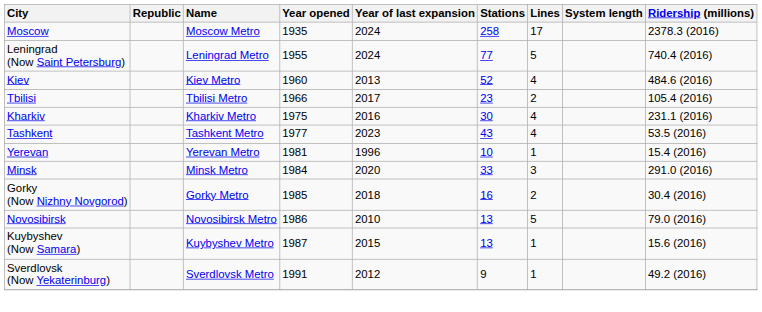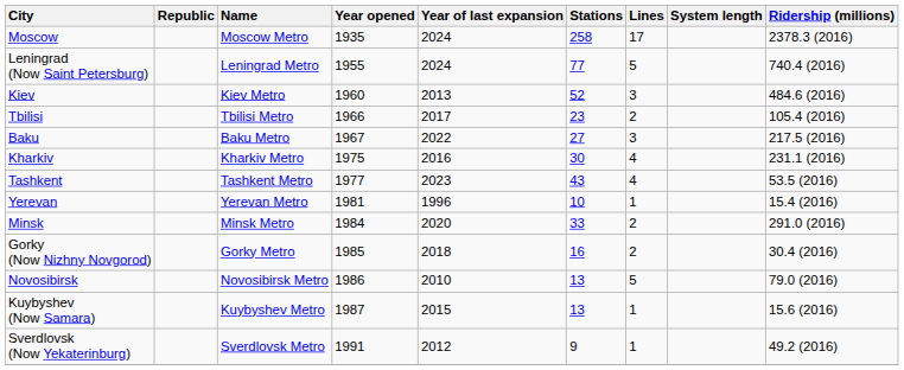 <table class="wikitable sortable">
 <tr>
 <th style="text-align:left;">City</th>
 <th style="text-align:left;">Republic</th>
 <th style="text-align:left;">Name</th>
 <th style="text-align:left;">Year opened</th>
 <th style="text-align:left;">Year of last expansion</th>
 <th style="text-align:left;" data-sort-type="number">Stations</th>
 <th style="text-align:left;" data-sort-type="number">Lines</th>
 <th style="text-align:left;" data-sort-type="number">System length</th>
 <th style="text-align:left;" data-sort-type="number"><a href='#'>Ridership</a> (millions)</th>
 </tr>
 <tr class="sort">
 <td><a href='#'>Moscow</a></td>
 <td></td>
 <td><a href='#'>Moscow Metro</a></td>
 <td>1935</td>
 <td>2024</td>
 <td style="text-align:left"><a href='#'>258</a></td>
 <td>17</td>
 <td></td>
 <td>2378.3 (2016)</td>
 </tr>
 <tr>
 <td>Leningrad<br>(Now <a href='#'>Saint Petersburg</a>)</td>
 <td></td>
 <td><a href='#'>Leningrad Metro</a></td>
 <td>1955</td>
 <td>2024</td>
 <td style="text-align:left"><a href='#'>77</a></td>
 <td>5</td>
 <td></td>
 <td>740.4 (2016)</td>
 </tr>
 <tr>
 <td><a href='#'>Kiev</a></td>
 <td></td>
 <td><a href='#'>Kiev Metro</a></td>
 <td>1960</td>
 <td>2013</td>
 <td style="text-align:left"><a href='#'>52</a></td>
-<td>4</td>
+<td>3</td>
 <td></td>
 <td>484.6 (2016)</td>
 </tr>
 <tr>
 <td><a href='#'>Tbilisi</a></td>
 <td></td>
 <td><a href='#'>Tbilisi Metro</a></td>
 <td>1966</td>
 <td>2017</td>
 <td style="text-align:left"><a href='#'>23</a></td>
 <td>2</td>
 <td></td>
 <td>105.4 (2016)</td>
+</tr>
+<tr>
+<td><a href='#'>Baku</a></td>
+<td></td>
+<td><a href='#'>Baku Metro</a></td>
+<td>1967</td>
+<td>2022</td>
+<td style="text-align:left"><a href='#'>27</a></td>
+<td>3</td>
+<td></td>
+<td>217.5 (2016)</td>
 </tr>
 <tr>
 <td><a href='#'>Kharkiv</a></td>
 <td></td>
 <td><a href='#'>Kharkiv Metro</a></td>
 <td>1975</td>
 <td>2016</td>
 <td style="text-align:left"><a href='#'>30</a></td>
 <td>4</td>
 <td></td>
 <td>231.1 (2016)</td>
 </tr>
 <tr>
 <td><a href='#'>Tashkent</a></td>
 <td></td>
 <td><a href='#'>Tashkent Metro</a></td>
 <td>1977</td>
 <td>2023</td>
 <td style="text-align:left"><a href='#'>43</a></td>
 <td>4</td>
 <td></td>
 <td>53.5 (2016)</td>
 </tr>
 <tr>
 <td><a href='#'>Yerevan</a></td>
 <td></td>
 <td><a href='#'>Yerevan Metro</a></td>
 <td>1981</td>
 <td>1996</td>
 <td style="text-align:left"><a href='#'>10</a></td>
 <td>1</td>
 <td></td>
 <td>15.4 (2016)</td>
 </tr>
 <tr>
 <td><a href='#'>Minsk</a></td>
 <td></td>
 <td><a href='#'>Minsk Metro</a></td>
 <td>1984</td>
 <td>2020</td>
 <td style="text-align:left"><a href='#'>33</a></td>
-<td>3</td>
+<td>2</td>
 <td></td>
 <td>291.0 (2016)</td>
 </tr>
 <tr>
 <td>Gorky<br>(Now <a href='#'>Nizhny Novgorod</a>)</td>
 <td></td>
 <td><a href='#'>Gorky Metro</a></td>
 <td>1985</td>
 <td>2018</td>
 <td style="text-align:left"><a href='#'>16</a></td>
 <td>2</td>
 <td></td>
 <td>30.4 (2016)</td>
 </tr>
 <tr>
 <td><a href='#'>Novosibirsk</a></td>
 <td></td>
 <td><a href='#'>Novosibirsk Metro</a></td>
 <td>1986</td>
 <td>2010</td>
 <td style="text-align:left"><a href='#'>13</a></td>
 <td>5</td>
 <td></td>
 <td>79.0 (2016)</td>
 </tr>
 <tr>
 <td>Kuybyshev<br>(Now <a href='#'>Samara</a>)</td>
 <td></td>
 <td><a href='#'>Kuybyshev Metro</a></td>
 <td>1987</td>
 <td>2015</td>
 <td style="text-align:left"><a href='#'>13</a></td>
 <td>1</td>
 <td></td>
 <td>15.6 (2016)</td>
 </tr>
 <tr>
 <td>Sverdlovsk<br>(Now <a href='#'>Yekaterinburg</a>)</td>
 <td></td>
 <td><a href='#'>Sverdlovsk Metro</a></td>
 <td>1991</td>
 <td>2012</td>
 <td style="text-align:left">9</td>
 <td>1</td>
 <td></td>
 <td>49.2 (2016)</td>
 </tr>
 <tr>
 </tr>
 </table>
